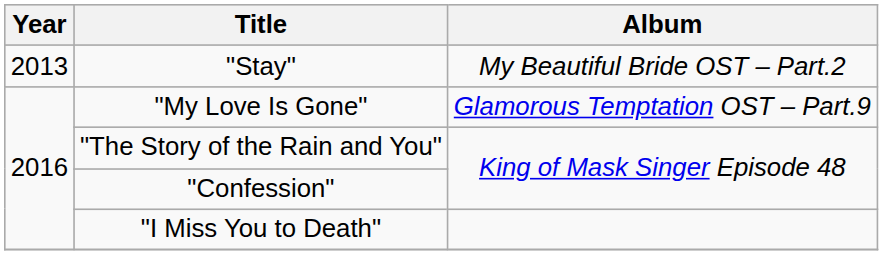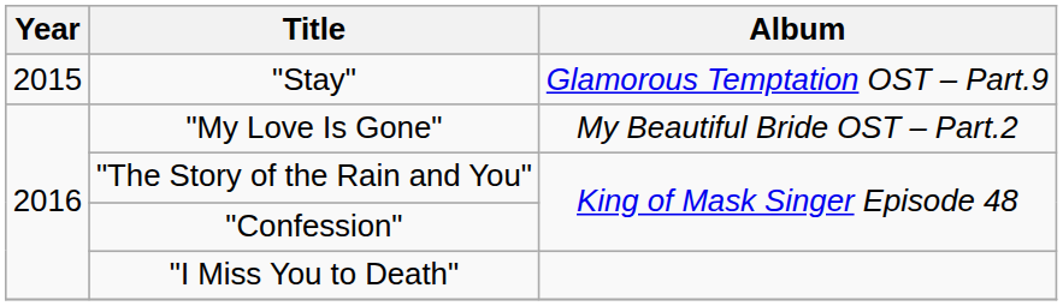 <table class="wikitable" style="text-align:center;">
 <tr>
 <th>Year</th>
 <th>Title</th>
 <th>Album</th>
 </tr>
 <tr>
-<td>2013</td>
+<td>2015</td>
 <td>"Stay"</td>
-<td><em>My Beautiful Bride OST – Part.2</em></td>
+<td><em><a href='#'>Glamorous Temptation</a> OST – Part.9</em></td>
 </tr>
 <tr>
 <td rowspan="4">2016</td>
 <td>"My Love Is Gone"</td>
-<td><em><a href='#'>Glamorous Temptation</a> OST – Part.9</em></td>
+<td><em>My Beautiful Bride OST – Part.2</em></td>
 </tr>
 <tr>
 <td>"The Story of the Rain and You"</td>
 <td rowspan=2><em><a href='#'>King of Mask Singer</a> Episode 48</em></td>
 </tr>
 <tr>
 <td>"Confession"</td>
 </tr>
 <tr>
 <td>"I Miss You to Death"</td>
 <td></td>
 </tr>
 <tr>
 </tr>
 </table>
